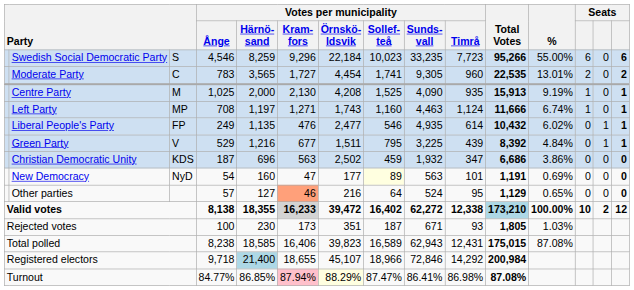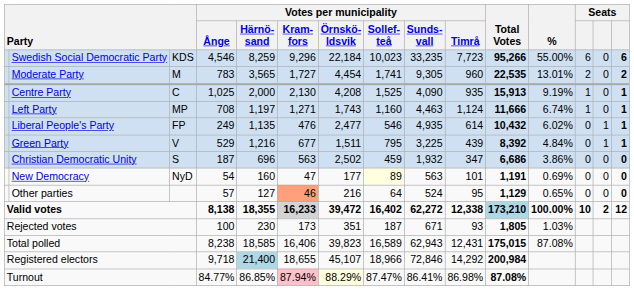 <table class="wikitable" border="1" style="text-align:right;">
 <tr>
 <th style="text-align:left;" valign=bottom rowspan=2 colspan=3>Party</th>
 <th colspan=7>Votes per municipality</th>
 <th align=center valign=bottom rowspan=2 width="50">Total Votes</th>
 <th align=center valign=bottom rowspan=2 width="50">%</th>
 <th colspan=3>Seats</th>
 </tr>
 <tr>
 <th align=center valign=bottom width="50"><a href='#'>Ånge</a></th>
 <th align=center valign=bottom width="50"><a href='#'>Härnö- sand</a></th>
 <th align=center valign=bottom width="50"><a href='#'>Kram- fors</a></th>
 <th align=center valign=bottom width="50"><a href='#'>Örnskö- ldsvik</a></th>
 <th align=center valign=bottom width="50"><a href='#'>Sollef- teå</a></th>
 <th align=center valign=bottom width="50"><a href='#'>Sunds- vall</a></th>
 <th align=center valign=bottom width="50"><a href='#'>Timrå</a></th>
 <th align=center valign=bottom width="20"><small></small></th>
 <th align=center valign=bottom width="20"><small><a href='#'></a></small></th>
 <th align=center valign=bottom width="20"><small></small></th>
 </tr>
 <tr style="background:#CEE0F2;">
 <td></td>
 <td align=left style="white-space: nowrap;"><a href='#'>Swedish Social Democratic Party</a></td>
-<td align=left>S</td>
+<td align=left>KDS</td>
 <td>4,546</td>
 <td>8,259</td>
 <td>9,296</td>
 <td>22,184</td>
 <td>10,023</td>
 <td>33,235</td>
 <td>7,723</td>
 <td><strong>95,266</strong></td>
 <td>55.00%</td>
 <td>6</td>
 <td>0</td>
 <td><strong>6</strong></td>
 </tr>
 <tr style="background:#CEE0F2;">
 <td></td>
 <td align=left><a href='#'>Moderate Party</a></td>
-<td align=left>C</td>
+<td align=left>M</td>
 <td>783</td>
 <td>3,565</td>
 <td>1,727</td>
 <td>4,454</td>
 <td>1,741</td>
 <td>9,305</td>
 <td>960</td>
 <td><strong>22,535</strong></td>
 <td>13.01%</td>
 <td>2</td>
 <td>0</td>
 <td><strong>2</strong></td>
 </tr>
 <tr style="background:#CEE0F2; border-top:3px solid darkgray;">
 <td></td>
 <td align=left><a href='#'>Centre Party</a></td>
-<td align=left>M</td>
+<td align=left>C</td>
 <td>1,025</td>
 <td>2,000</td>
 <td>2,130</td>
 <td>4,208</td>
 <td>1,525</td>
 <td>4,090</td>
 <td>935</td>
 <td><strong>15,913</strong></td>
 <td>9.19%</td>
 <td>1</td>
 <td>0</td>
 <td><strong>1</strong></td>
 </tr>
 <tr style="background:#CEE0F2;">
 <td></td>
 <td align=left><a href='#'>Left Party</a></td>
 <td align=left>MP</td>
 <td>708</td>
 <td>1,197</td>
 <td>1,271</td>
 <td>1,743</td>
 <td>1,160</td>
 <td>4,463</td>
 <td>1,124</td>
 <td><strong>11,666</strong></td>
 <td>6.74%</td>
 <td>1</td>
 <td>0</td>
 <td><strong>1</strong></td>
 </tr>
 <tr style="background:#CEE0F2;">
 <td></td>
 <td align=left><a href='#'>Liberal People's Party</a></td>
 <td align=left>FP</td>
 <td>249</td>
 <td>1,135</td>
 <td>476</td>
 <td>2,477</td>
 <td>546</td>
 <td>4,935</td>
 <td>614</td>
 <td><strong>10,432</strong></td>
 <td>6.02%</td>
 <td>0</td>
 <td>1</td>
 <td><strong>1</strong></td>
 </tr>
 <tr style="background:#CEE0F2;">
 <td></td>
 <td align=left><a href='#'>Green Party</a></td>
 <td align=left>V</td>
 <td>529</td>
 <td>1,216</td>
 <td>677</td>
 <td>1,511</td>
 <td>795</td>
 <td>3,225</td>
 <td>439</td>
 <td><strong>8,392</strong></td>
 <td>4.84%</td>
 <td>0</td>
 <td>1</td>
 <td><strong>1</strong></td>
 </tr>
 <tr style="background:#CEE0F2;">
 <td></td>
 <td align=left><a href='#'>Christian Democratic Unity</a></td>
-<td align=left>KDS</td>
+<td align=left>S</td>
 <td>187</td>
 <td>696</td>
 <td>563</td>
 <td>2,502</td>
 <td>459</td>
 <td>1,932</td>
 <td>347</td>
 <td><strong>6,686</strong></td>
 <td>3.86%</td>
 <td>0</td>
 <td>0</td>
 <td><strong>0</strong></td>
 </tr>
 <tr>
 <td></td>
 <td align=left><a href='#'>New Democracy</a></td>
 <td align=left>NyD</td>
 <td>54</td>
 <td>160</td>
 <td>47</td>
 <td>177</td>
 <td style="background: lightyellow;">89</td>
 <td>563</td>
 <td>101</td>
 <td><strong>1,191</strong></td>
 <td>0.69%</td>
 <td>0</td>
 <td>0</td>
 <td><strong>0</strong></td>
 </tr>
 <tr>
 <td></td>
 <td align=left>Other parties</td>
 <td></td>
 <td>57</td>
 <td>127</td>
 <td style="background: lightsalmon;">46</td>
 <td>216</td>
 <td>64</td>
 <td>524</td>
 <td>95</td>
 <td><strong>1,129</strong></td>
 <td>0.65%</td>
 <td>0</td>
 <td>0</td>
 <td><strong>0</strong></td>
 </tr>
 <tr style="font-weight:bold">
 <td align=left colspan=3>Valid votes</td>
 <td>8,138</td>
 <td>18,355</td>
 <td style="background: lightgrey;">16,233</td>
 <td>39,472</td>
 <td>16,402</td>
 <td>62,272</td>
 <td>12,338</td>
 <td style="background: lightblue;">173,210</td>
 <td>100.00%</td>
 <td>10</td>
 <td>2</td>
 <td>12</td>
 </tr>
 <tr>
 <td align=left colspan=3>Rejected votes</td>
 <td>100</td>
 <td>230</td>
 <td>173</td>
 <td>351</td>
 <td>187</td>
 <td>671</td>
 <td>93</td>
 <td><strong>1,805</strong></td>
 <td>1.03%</td>
 <td></td>
 <td></td>
 <td></td>
 </tr>
 <tr>
 <td align=left colspan=3>Total polled</td>
 <td>8,238</td>
 <td>18,585</td>
 <td>16,406</td>
 <td>39,823</td>
 <td>16,589</td>
 <td>62,943</td>
 <td>12,431</td>
 <td><strong>175,015</strong></td>
 <td>87.08%</td>
 <td></td>
 <td></td>
 <td></td>
 </tr>
 <tr>
 <td align=left colspan=3>Registered electors</td>
 <td>9,718</td>
 <td style="background: lightblue;">21,400</td>
 <td>18,655</td>
 <td>45,107</td>
 <td>18,966</td>
 <td>72,846</td>
 <td>14,292</td>
 <td><strong>200,984</strong></td>
 <td></td>
 <td></td>
 <td></td>
 <td></td>
 </tr>
 <tr>
 <td align=left colspan=3>Turnout</td>
 <td>84.77%</td>
 <td>86.85%</td>
 <td style="background: pink;">87.94%</td>
 <td style="background: lightyellow;">88.29%</td>
 <td>87.47%</td>
 <td>86.41%</td>
 <td>86.98%</td>
 <td><strong>87.08%</strong></td>
 <td></td>
 <td></td>
 <td></td>
 <td></td>
 </tr>
 </table>
